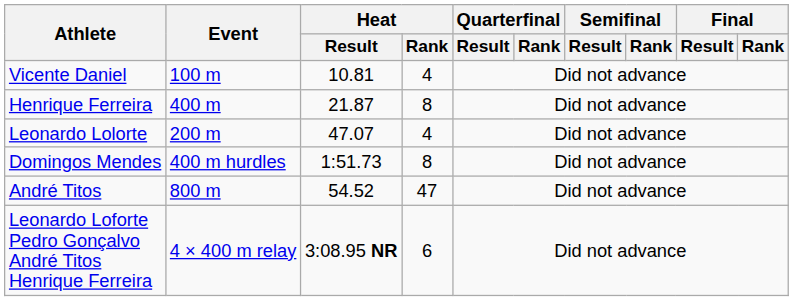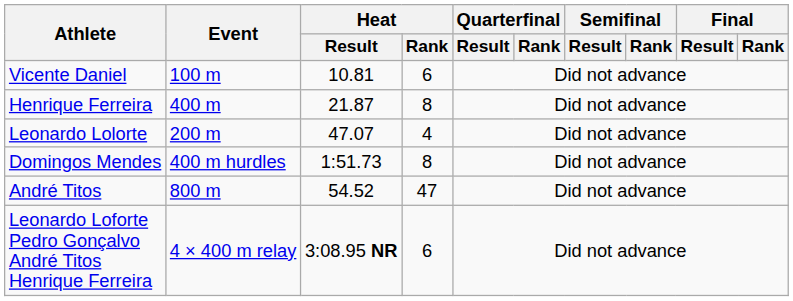 <table class="wikitable" style="font-size:90%">
 <tr>
 <th rowspan="2">Athlete</th>
 <th rowspan="2">Event</th>
 <th colspan="2">Heat</th>
 <th colspan="2">Quarterfinal</th>
 <th colspan="2">Semifinal</th>
 <th colspan="2">Final</th>
 </tr>
 <tr style="font-size:95%">
 <th>Result</th>
 <th>Rank</th>
 <th>Result</th>
 <th>Rank</th>
 <th>Result</th>
 <th>Rank</th>
 <th>Result</th>
 <th>Rank</th>
 </tr>
 <tr align=center>
 <td style="text-align:left;"><a href='#'>Vicente Daniel</a></td>
 <td align=left><a href='#'>100 m</a></td>
 <td>10.81</td>
-<td>4</td>
+<td>6</td>
 <td colspan=6>Did not advance</td>
 </tr>
 <tr align=center>
 <td style="text-align:left;"><a href='#'>Henrique Ferreira</a></td>
 <td align=left><a href='#'>400 m</a></td>
 <td>21.87</td>
 <td>8</td>
 <td colspan=6>Did not advance</td>
 </tr>
 <tr align=center>
 <td align=left><a href='#'>Leonardo Lolorte</a></td>
 <td align=left><a href='#'>200 m</a></td>
 <td>47.07</td>
 <td>4</td>
 <td colspan=6>Did not advance</td>
 </tr>
 <tr align=center>
 <td style="text-align:left;"><a href='#'>Domingos Mendes</a></td>
 <td align=left><a href='#'>400 m hurdles</a></td>
 <td>1:51.73</td>
 <td>8</td>
 <td colspan=6>Did not advance</td>
 </tr>
 <tr align=center>
 <td align=left><a href='#'>André Titos</a></td>
 <td align=left><a href='#'>800 m</a></td>
 <td>54.52</td>
 <td>47</td>
 <td colspan=6>Did not advance</td>
 </tr>
 <tr align=center>
 <td align=left><a href='#'>Leonardo Loforte</a><br><a href='#'>Pedro Gonçalvo</a><br><a href='#'>André Titos</a><br><a href='#'>Henrique Ferreira</a></td>
 <td align=left><a href='#'>4 × 400 m relay</a></td>
 <td>3:08.95 <strong>NR</strong></td>
 <td>6</td>
 <td colspan=6>Did not advance</td>
 </tr>
 </table>
